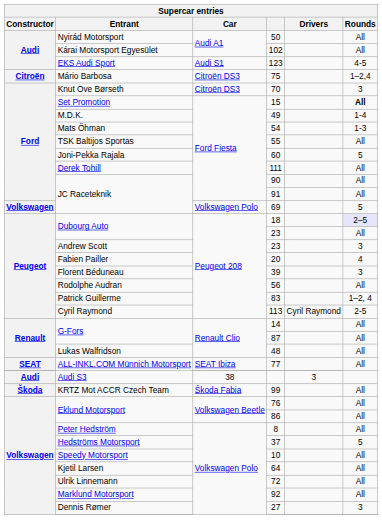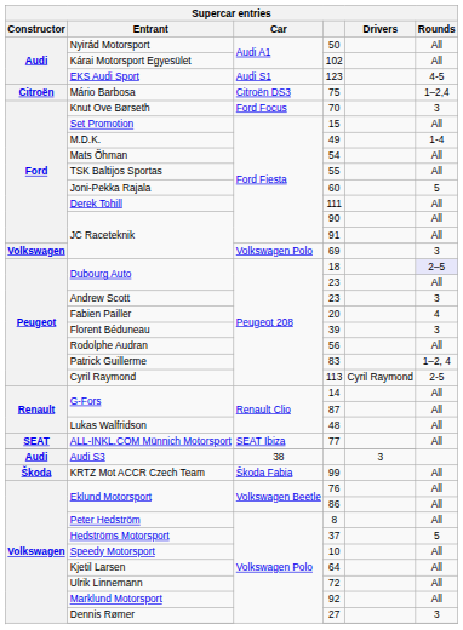 <table class="wikitable" style="font-size: 85%;">
 <tr>
 <th colspan=6><strong>Supercar entries</strong></th>
 </tr>
 <tr>
 <th>Constructor</th>
 <th>Entrant</th>
 <th>Car</th>
 <th></th>
 <th>Drivers</th>
 <th>Rounds</th>
 </tr>
 <tr>
 <th rowspan=3><a href='#'>Audi</a></th>
 <td rowspan=1> Nyirád Motorsport</td>
 <td rowspan=2><a href='#'>Audi A1</a></td>
 <td align=center>50</td>
 <td></td>
 <td align=center>All</td>
 </tr>
 <tr>
 <td rowspan=1> Kárai Motorsport Egyesület</td>
 <td align=center>102</td>
 <td></td>
 <td align=center>All</td>
 </tr>
 <tr>
 <td rowspan=1> <a href='#'>EKS Audi Sport</a></td>
 <td rowspan=1><a href='#'>Audi S1</a></td>
 <td align=center>123</td>
 <td></td>
 <td align=center>4-5</td>
 </tr>
 <tr>
 <th rowspan=1><a href='#'>Citroën</a></th>
 <td rowspan=1> Mário Barbosa</td>
 <td rowspan=1><a href='#'>Citroën DS3</a></td>
 <td align=center>75</td>
 <td></td>
 <td align=center>1–2,4</td>
 </tr>
 <tr>
 <th rowspan=9><a href='#'>Ford</a></th>
 <td rowspan=1> Knut Ove Børseth</td>
-<td rowspan=1><a href='#'>Citroën DS3</a></td>
+<td rowspan=1><a href='#'>Ford Focus</a></td>
 <td align=center>70</td>
 <td></td>
 <td align=center>3</td>
 </tr>
 <tr>
 <td rowspan=1> <a href='#'>Set Promotion</a></td>
 <td rowspan=8><a href='#'>Ford Fiesta</a></td>
 <td align=center>15</td>
 <td></td>
-<td align=center><strong>All</strong></td>
+<td align=center>All</td>
 </tr>
 <tr>
 <td rowspan=1> M.D.K.</td>
 <td align=center>49</td>
 <td></td>
 <td align=center>1-4</td>
 </tr>
 <tr>
 <td rowspan=1> Mats Ӧhman</td>
 <td align=center>54</td>
 <td></td>
-<td align=center>1-3</td>
+<td align=center>All</td>
 </tr>
 <tr>
 <td rowspan=1> TSK Baltijos Sportas</td>
 <td align=center>55</td>
 <td></td>
 <td align=center>All</td>
 </tr>
 <tr>
 <td rowspan=1> Joni-Pekka Rajala</td>
 <td align=center>60</td>
 <td></td>
 <td align=center>5</td>
 </tr>
 <tr>
 <td rowspan=1> <a href='#'>Derek Tohill</a></td>
 <td align=center>111</td>
 <td></td>
 <td align=center>All</td>
 </tr>
 <tr>
 <td rowspan=3> JC Raceteknik</td>
 <td align=center>90</td>
 <td></td>
 <td align=center>All</td>
 </tr>
 <tr>
 <td align=center>91</td>
 <td></td>
 <td align=center>All</td>
 </tr>
 <tr>
 <th><a href='#'>Volkswagen</a></th>
 <td><a href='#'>Volkswagen Polo</a></td>
 <td align=center>69</td>
 <td></td>
-<td align=center>5</td>
+<td align=center>3</td>
 </tr>
 <tr>
 <th rowspan=8><a href='#'>Peugeot</a></th>
 <td rowspan=2> <a href='#'>Dubourg Auto</a></td>
 <td rowspan=8><a href='#'>Peugeot 208</a></td>
 <td align=center>18</td>
 <td></td>
 <td align=center style="background: lavender;">2–5</td>
 </tr>
 <tr>
 <td align=center>23</td>
 <td></td>
 <td align=center>All</td>
 </tr>
 <tr>
 <td rowspan=1> Andrew Scott</td>
 <td align=center>23</td>
 <td></td>
 <td align=center>3</td>
 </tr>
 <tr>
 <td rowspan=1> Fabien Pailler</td>
 <td align=center>20</td>
 <td></td>
 <td align=center>4</td>
 </tr>
 <tr>
 <td rowspan=1> Florent Béduneau</td>
 <td align=center>39</td>
 <td></td>
 <td align=center>3</td>
 </tr>
 <tr>
 <td rowspan=1> Rodolphe Audran</td>
 <td align=center>56</td>
 <td></td>
 <td align=center>All</td>
 </tr>
 <tr>
 <td rowspan=1> Patrick Guillerme</td>
 <td align=center>83</td>
 <td></td>
 <td align=center>1–2, 4</td>
 </tr>
 <tr>
 <td rowspan=1> Cyril Raymond</td>
 <td align=center>113</td>
 <td> Cyril Raymond</td>
 <td align=center>2-5</td>
 </tr>
 <tr>
 <th rowspan=3><a href='#'>Renault</a></th>
 <td rowspan=2> <a href='#'>G-Fors</a></td>
 <td rowspan=3><a href='#'>Renault Clio</a></td>
 <td align=center>14</td>
 <td></td>
 <td align=center>All</td>
 </tr>
 <tr>
 <td align=center>87</td>
 <td></td>
 <td align=center>All</td>
 </tr>
 <tr>
 <td rowspan=1> Lukas Walfridson</td>
 <td align=center>48</td>
 <td></td>
 <td align=center>All</td>
 </tr>
 <tr>
 <th rowspan=1><a href='#'>SEAT</a></th>
 <td rowspan=2> <a href='#'>ALL-INKL.COM Münnich Motorsport</a></td>
 <td rowspan=1><a href='#'>SEAT Ibiza</a></td>
 <td align=center>77</td>
 <td></td>
 <td align=center>All</td>
 </tr>
 <tr>
 </tr>
 <tr>
 <th><a href='#'>Audi</a></th>
 <td><a href='#'>Audi S3</a></td>
 <td align=center>38</td>
 <td></td>
 <td align=center>3</td>
 </tr>
 <tr>
 <th rowspan=1><a href='#'>Škoda</a></th>
 <td rowspan=1> KRTZ Mot ACCR Czech Team</td>
 <td rowspan=1><a href='#'>Škoda Fabia</a></td>
 <td align=center>99</td>
 <td></td>
 <td align=center>All</td>
 </tr>
 <tr>
 <th rowspan=10><a href='#'>Volkswagen</a></th>
 <td rowspan=2> <a href='#'>Eklund Motorsport</a></td>
 <td rowspan=2><a href='#'>Volkswagen Beetle</a></td>
 <td align=center>76</td>
 <td></td>
 <td align=center>All</td>
 </tr>
 <tr>
 <td align=center>86</td>
 <td></td>
 <td align=center>All</td>
 </tr>
 <tr>
 <td rowspan=1> <a href='#'>Peter Hedström</a></td>
 <td rowspan=8><a href='#'>Volkswagen Polo</a></td>
 <td align=center>8</td>
 <td></td>
 <td align=center>All</td>
 </tr>
 <tr>
 <td rowspan=1> <a href='#'>Hedströms Motorsport</a></td>
 <td align=center>37</td>
 <td></td>
 <td align=center>5</td>
 </tr>
 <tr>
 <td rowspan=1> <a href='#'>Speedy Motorsport</a></td>
 <td align=center>10</td>
 <td></td>
 <td align=center>All</td>
 </tr>
 <tr>
 <td rowspan=1> Kjetil Larsen</td>
 <td align=center>64</td>
 <td></td>
 <td align=center>All</td>
 </tr>
 <tr>
 <td rowspan=1> Ulrik Linnemann</td>
 <td align=center>72</td>
 <td></td>
 <td align=center>All</td>
 </tr>
 <tr>
 <td rowspan=1> <a href='#'>Marklund Motorsport</a></td>
 <td align=center>92</td>
 <td></td>
 <td align=center>All</td>
 </tr>
 <tr>
 <td rowspan=1> Dennis Rømer</td>
 <td align=center>27</td>
 <td></td>
 <td align=center>3</td>
 </tr>
 <tr>
 </tr>
 </table>
